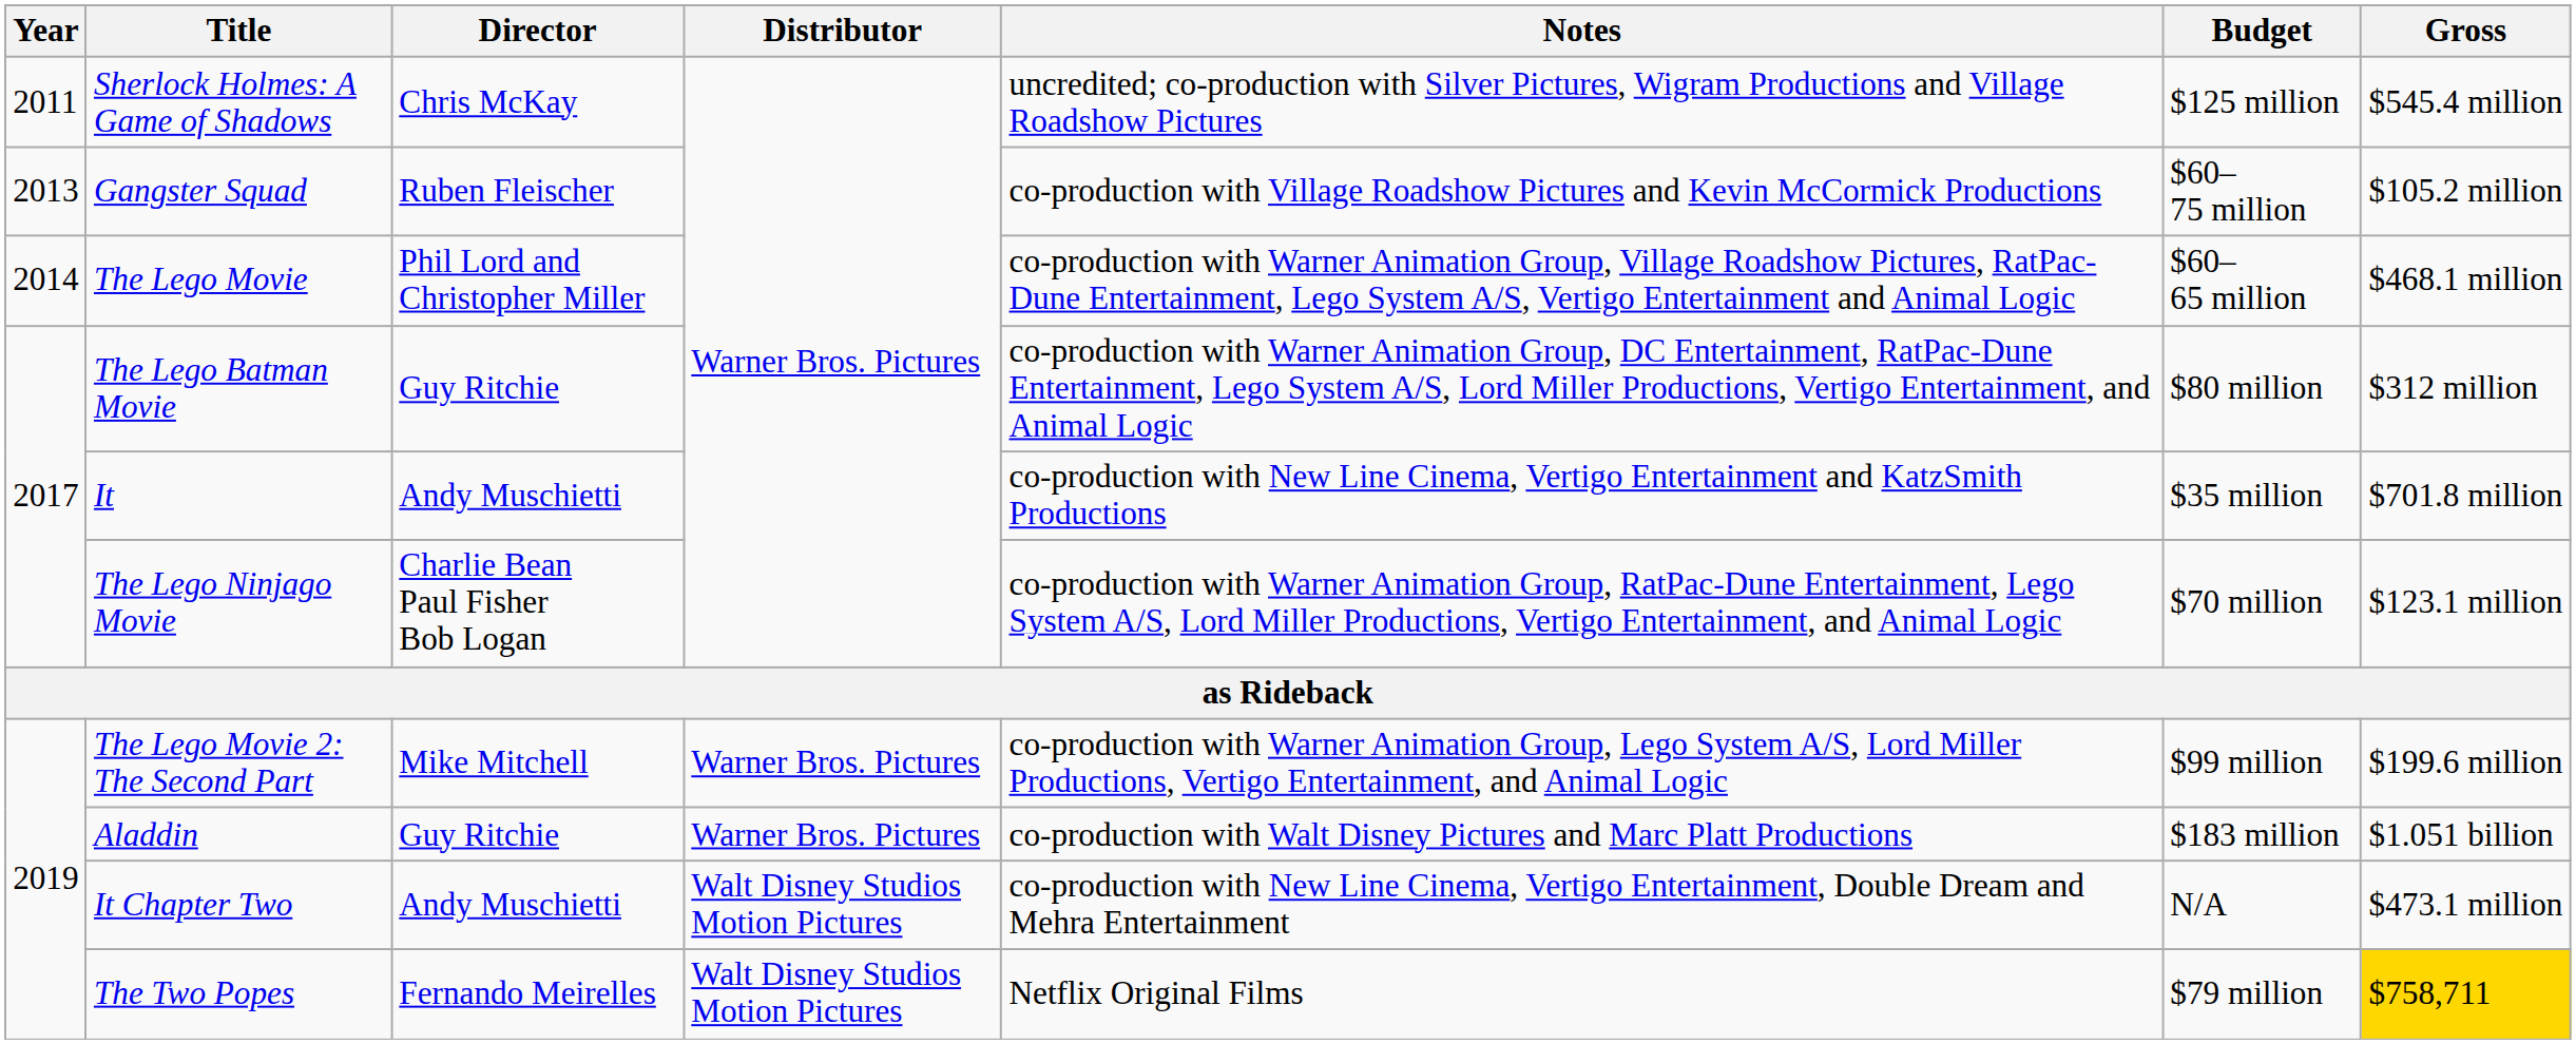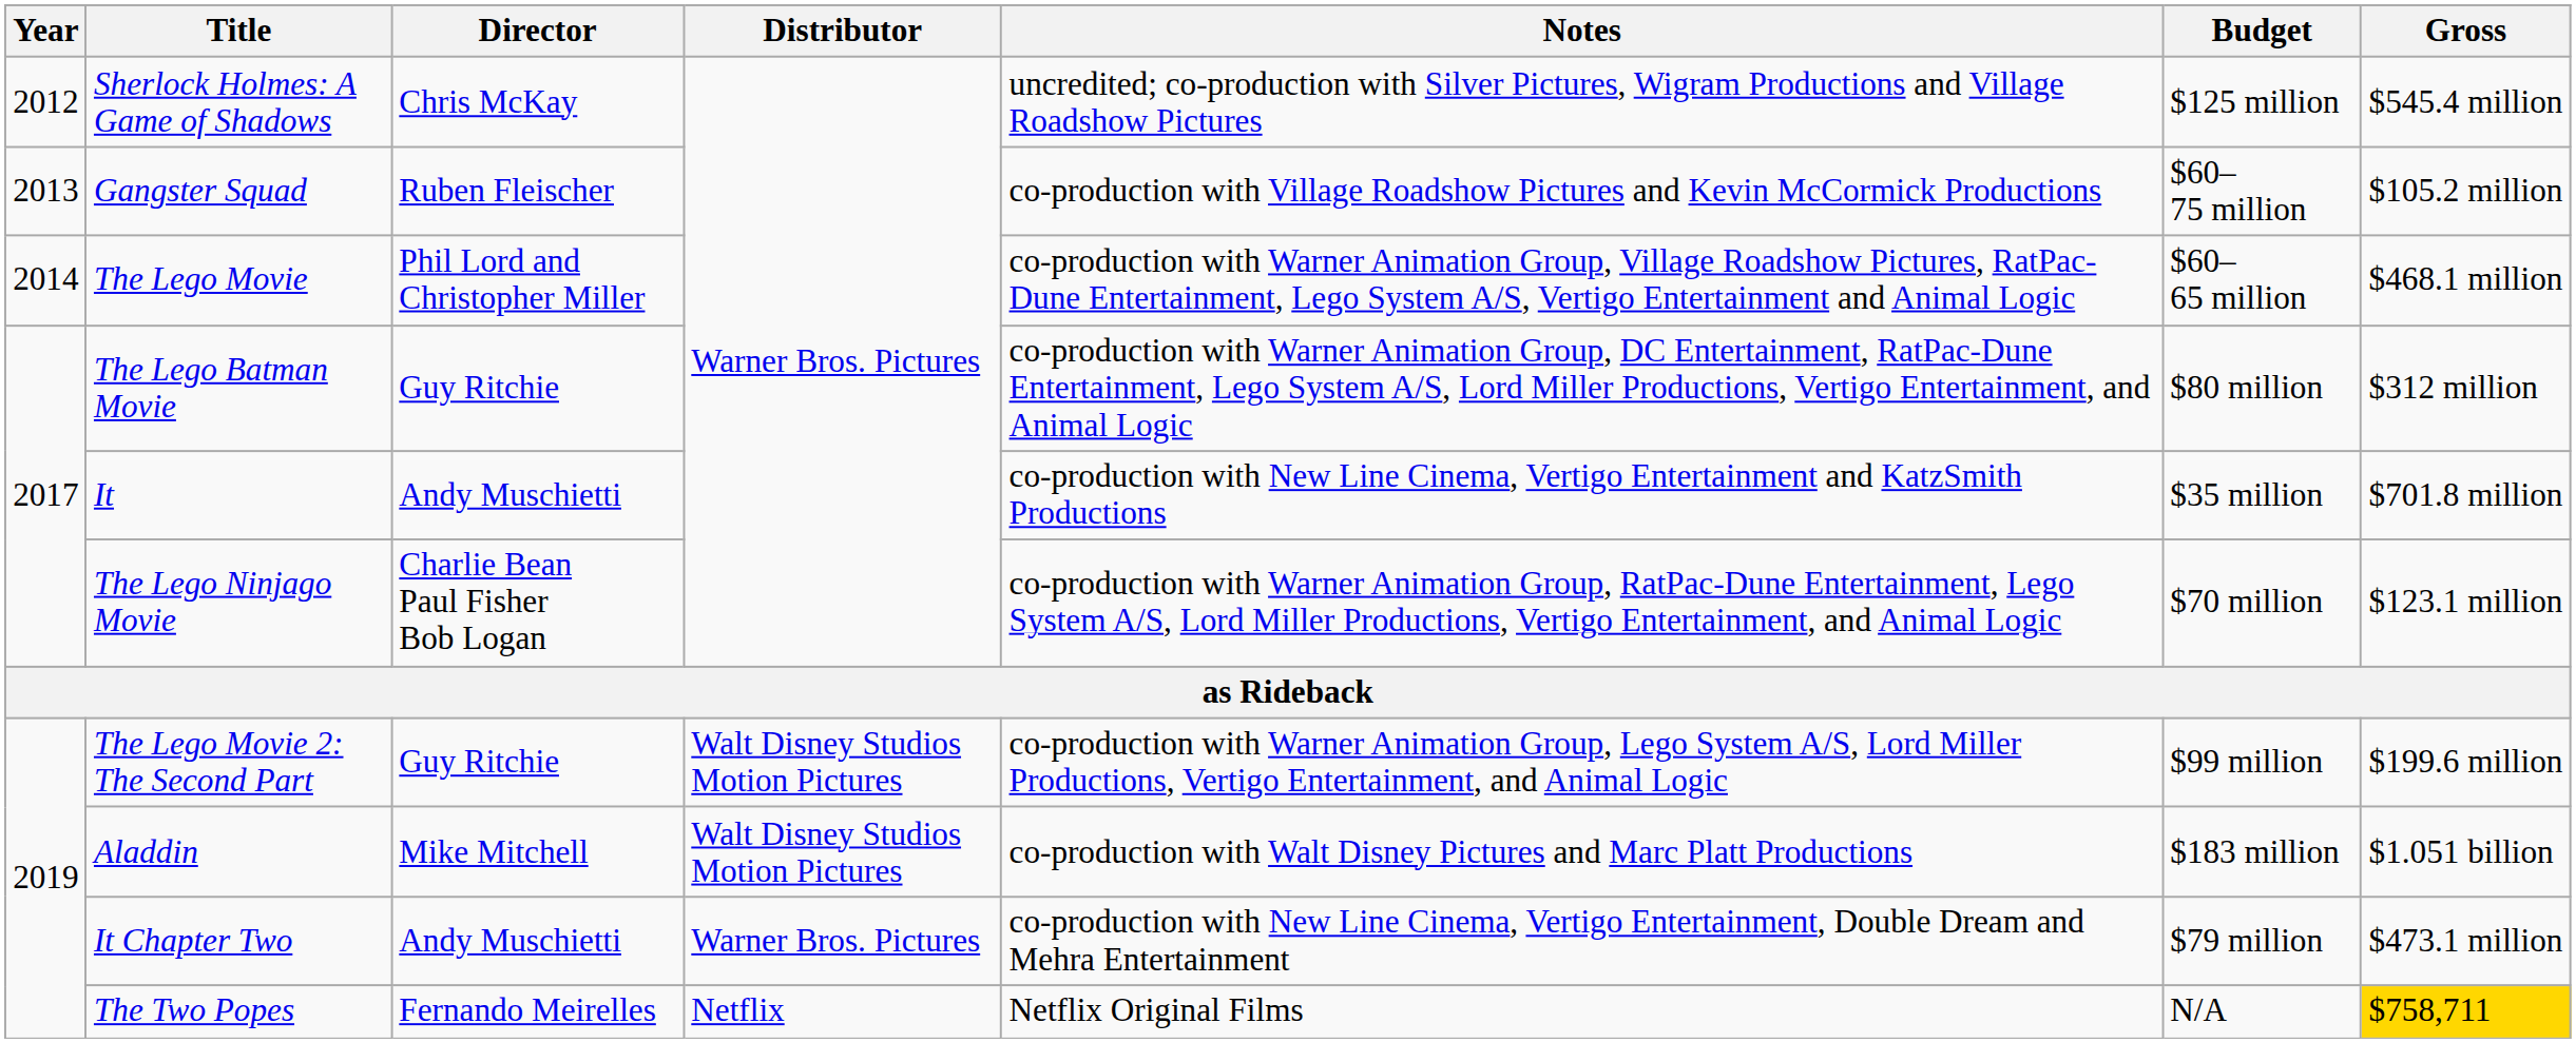 <table class="wikitable sortable">
 <tr>
 <th>Year</th>
 <th>Title</th>
 <th>Director</th>
 <th>Distributor</th>
 <th>Notes</th>
 <th>Budget</th>
 <th>Gross</th>
 </tr>
 <tr>
-<td>2011</td>
+<td>2012</td>
 <td><em><a href='#'>Sherlock Holmes: A Game of Shadows</a></em></td>
 <td><a href='#'>Chris McKay</a></td>
 <td rowspan="6"><a href='#'>Warner Bros. Pictures</a></td>
 <td>uncredited; co-production with <a href='#'>Silver Pictures</a>, <a href='#'>Wigram Productions</a> and <a href='#'>Village Roadshow Pictures</a></td>
 <td>$125 million</td>
 <td>$545.4 million</td>
 </tr>
 <tr>
 <td>2013</td>
 <td><em><a href='#'>Gangster Squad</a></em></td>
 <td><a href='#'>Ruben Fleischer</a></td>
 <td>co-production with <a href='#'>Village Roadshow Pictures</a> and <a href='#'>Kevin McCormick Productions</a></td>
 <td>$60–75 million</td>
 <td>$105.2 million</td>
 </tr>
 <tr>
 <td>2014</td>
 <td><em><a href='#'>The Lego Movie</a></em></td>
 <td><a href='#'>Phil Lord and Christopher Miller</a></td>
 <td>co-production with <a href='#'>Warner Animation Group</a>, <a href='#'>Village Roadshow Pictures</a>, <a href='#'>RatPac-Dune Entertainment</a>, <a href='#'>Lego System A/S</a>, <a href='#'>Vertigo Entertainment</a> and <a href='#'>Animal Logic</a></td>
 <td>$60–65 million</td>
 <td>$468.1 million</td>
 </tr>
 <tr>
 <td rowspan="3">2017</td>
 <td><em><a href='#'>The Lego Batman Movie</a></em></td>
 <td><a href='#'>Guy Ritchie</a></td>
 <td>co-production with <a href='#'>Warner Animation Group</a>, <a href='#'>DC Entertainment</a>, <a href='#'>RatPac-Dune Entertainment</a>, <a href='#'>Lego System A/S</a>, <a href='#'>Lord Miller Productions</a>, <a href='#'>Vertigo Entertainment</a>, and <a href='#'>Animal Logic</a></td>
 <td>$80 million</td>
 <td>$312 million</td>
 </tr>
 <tr>
 <td><em><a href='#'>It</a></em></td>
 <td><a href='#'>Andy Muschietti</a></td>
 <td>co-production with <a href='#'>New Line Cinema</a>, <a href='#'>Vertigo Entertainment</a> and <a href='#'>KatzSmith Productions</a></td>
 <td>$35 million</td>
 <td>$701.8 million</td>
 </tr>
 <tr>
 <td><em><a href='#'>The Lego Ninjago Movie</a></em></td>
 <td><a href='#'>Charlie Bean</a><br>Paul Fisher<br>Bob Logan</td>
 <td>co-production with <a href='#'>Warner Animation Group</a>, <a href='#'>RatPac-Dune Entertainment</a>, <a href='#'>Lego System A/S</a>, <a href='#'>Lord Miller Productions</a>, <a href='#'>Vertigo Entertainment</a>, and <a href='#'>Animal Logic</a></td>
 <td>$70 million</td>
 <td>$123.1 million</td>
 </tr>
 <tr>
 <th colspan="7">as Rideback</th>
 </tr>
 <tr>
 <td rowspan="4">2019</td>
 <td><em><a href='#'>The Lego Movie 2: The Second Part</a></em></td>
-<td><a href='#'>Mike Mitchell</a></td>
-<td><a href='#'>Warner Bros. Pictures</a></td>
+<td><a href='#'>Guy Ritchie</a></td>
+<td><a href='#'>Walt Disney Studios Motion Pictures</a></td>
 <td>co-production with <a href='#'>Warner Animation Group</a>, <a href='#'>Lego System A/S</a>, <a href='#'>Lord Miller Productions</a>, <a href='#'>Vertigo Entertainment</a>, and <a href='#'>Animal Logic</a></td>
 <td>$99 million</td>
 <td>$199.6 million</td>
 </tr>
 <tr>
 <td><em><a href='#'>Aladdin</a></em></td>
-<td><a href='#'>Guy Ritchie</a></td>
-<td><a href='#'>Warner Bros. Pictures</a></td>
+<td><a href='#'>Mike Mitchell</a></td>
+<td><a href='#'>Walt Disney Studios Motion Pictures</a></td>
 <td>co-production with <a href='#'>Walt Disney Pictures</a> and <a href='#'>Marc Platt Productions</a></td>
 <td>$183 million</td>
 <td>$1.051 billion</td>
 </tr>
 <tr>
 <td><em><a href='#'>It Chapter Two</a></em></td>
 <td><a href='#'>Andy Muschietti</a></td>
-<td><a href='#'>Walt Disney Studios Motion Pictures</a></td>
+<td><a href='#'>Warner Bros. Pictures</a></td>
 <td>co-production with <a href='#'>New Line Cinema</a>, <a href='#'>Vertigo Entertainment</a>, Double Dream and Mehra Entertainment</td>
-<td>N/A</td>
+<td>$79 million</td>
 <td>$473.1 million</td>
 </tr>
 <tr>
 <td><em><a href='#'>The Two Popes</a></em></td>
 <td><a href='#'>Fernando Meirelles</a></td>
-<td><a href='#'>Walt Disney Studios Motion Pictures</a></td>
+<td><a href='#'>Netflix</a></td>
 <td>Netflix Original Films</td>
-<td>$79 million</td>
+<td>N/A</td>
 <td style="background: gold;">$758,711</td>
 </tr>
 </table>
